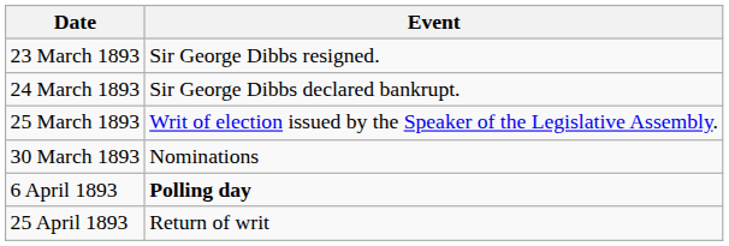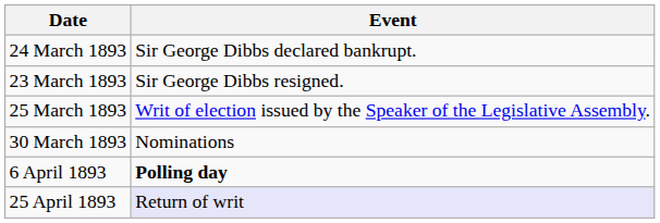 <table class="wikitable">
 <tr>
 <th>Date</th>
 <th>Event</th>
 </tr>
 <tr>
+<td>24 March 1893</td>
+<td>Sir George Dibbs declared bankrupt.</td>
+</tr>
+<tr>
 <td>23 March 1893</td>
 <td>Sir George Dibbs resigned.</td>
-</tr>
-<tr>
-<td>24 March 1893</td>
-<td>Sir George Dibbs declared bankrupt.</td>
 </tr>
 <tr>
 <td>25 March 1893</td>
 <td><a href='#'>Writ of election</a> issued by the <a href='#'>Speaker of the Legislative Assembly</a>.</td>
 </tr>
 <tr>
 <td>30 March 1893</td>
 <td>Nominations</td>
 </tr>
 <tr>
 <td>6 April 1893</td>
 <td><strong>Polling day</strong></td>
 </tr>
 <tr>
 <td>25 April 1893</td>
-<td>Return of writ</td>
+<td style="background: lavender;">Return of writ</td>
 </tr>
 </table>
